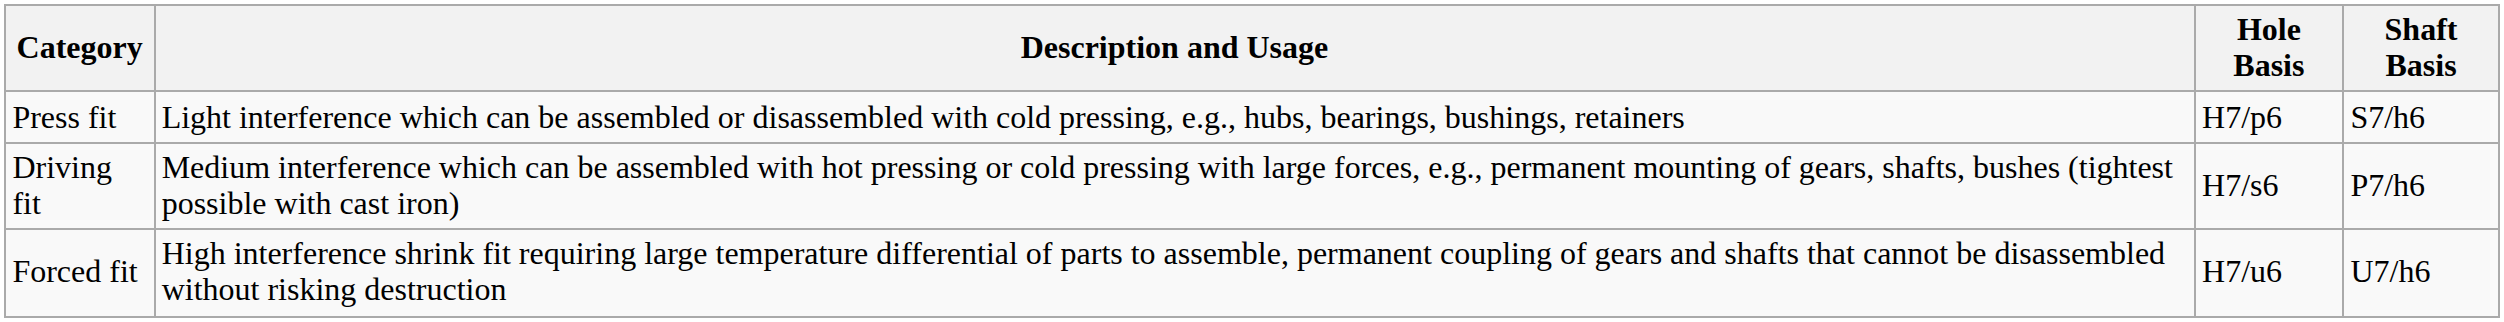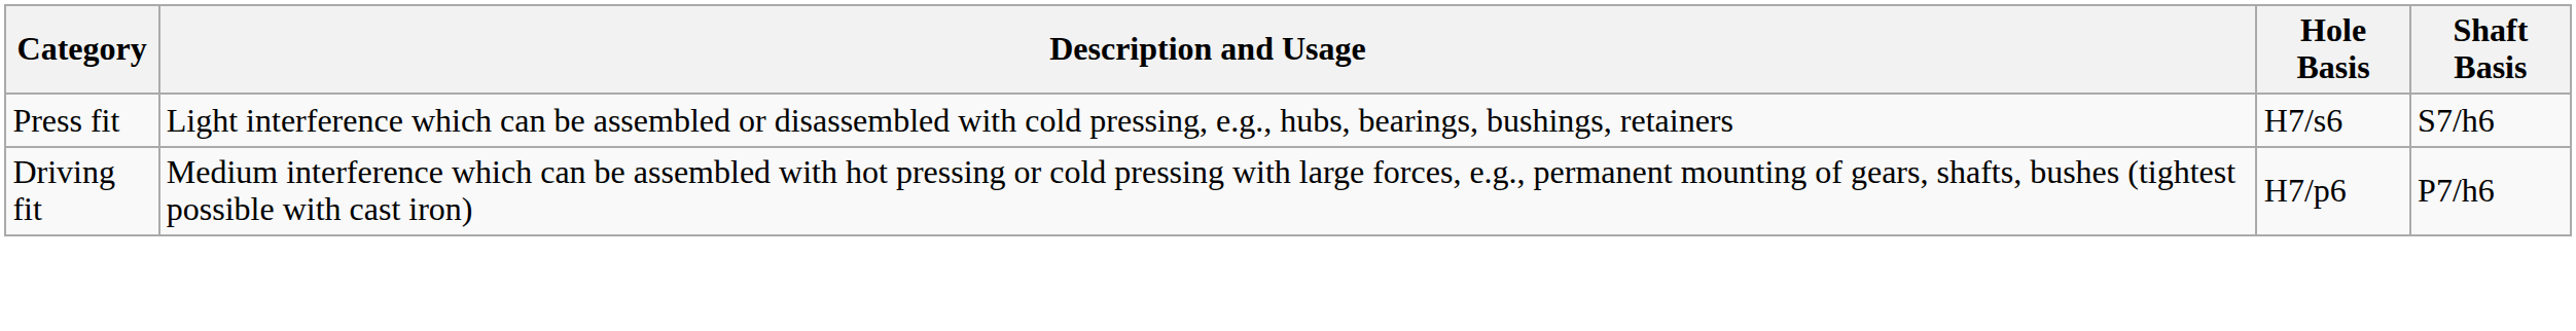 <table class="wikitable">
 <tr>
 <th>Category</th>
 <th>Description and Usage</th>
 <th>Hole Basis</th>
 <th>Shaft Basis</th>
 </tr>
 <tr>
 <td>Press fit</td>
 <td>Light interference which can be assembled or disassembled with cold pressing, e.g., hubs, bearings, bushings, retainers</td>
-<td>H7/p6</td>
+<td>H7/s6</td>
 <td>S7/h6</td>
 </tr>
 <tr>
 <td>Driving fit</td>
 <td>Medium interference which can be assembled with hot pressing or cold pressing with large forces, e.g., permanent mounting of gears, shafts, bushes (tightest possible with cast iron)</td>
-<td>H7/s6</td>
+<td>H7/p6</td>
 <td>P7/h6</td>
 </tr>
-<tr>
-<td>Forced fit</td>
-<td>High interference shrink fit requiring large temperature differential of parts to assemble, permanent coupling of gears and shafts that cannot be disassembled without risking destruction</td>
-<td>H7/u6</td>
-<td>U7/h6</td>
-</tr>
 </table>
